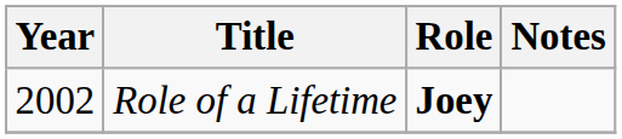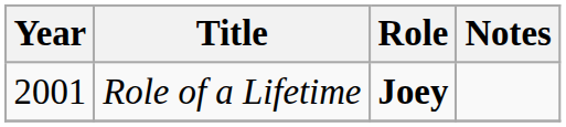 <table class="wikitable sortable">
 <tr>
 <th>Year</th>
 <th>Title</th>
 <th>Role</th>
 <th>Notes</th>
 </tr>
 <tr>
-<td>2002</td>
+<td>2001</td>
 <td><em>Role of a Lifetime</em></td>
 <td><strong>Joey</strong></td>
 <td></td>
 </tr>
 <tr>
 </tr>
 </table>
